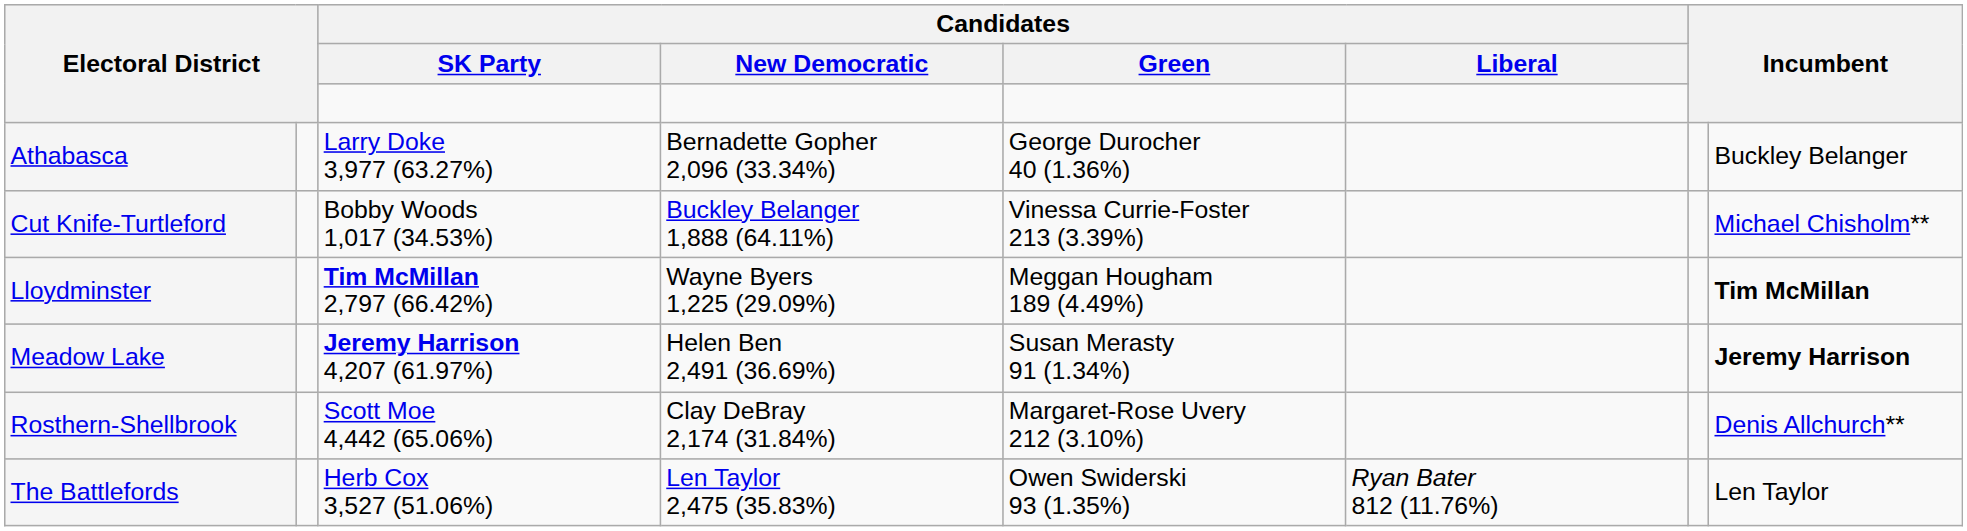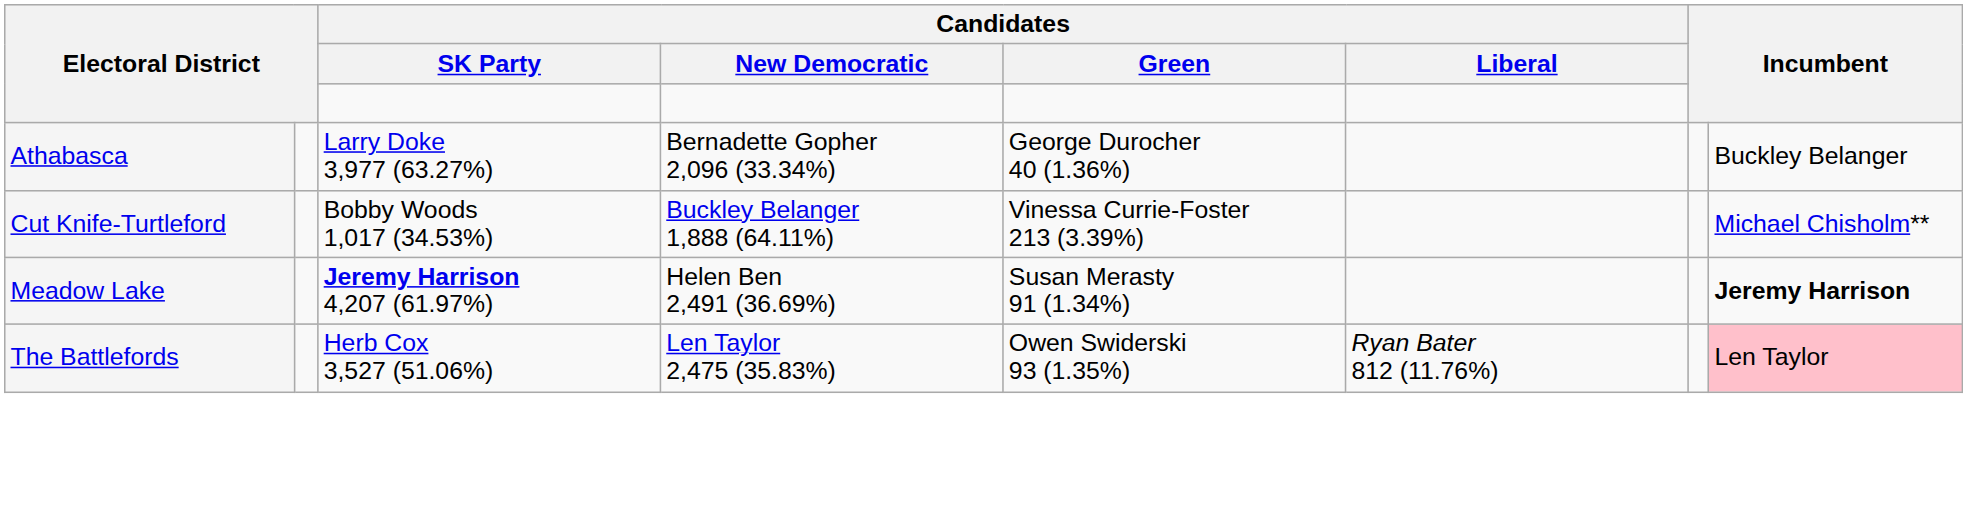 <table class="wikitable" style="width:100%;">
 <tr>
 <th style="width:16%;" rowspan="3" colspan="2">Electoral District</th>
 <th colspan=4>Candidates</th>
 <th style="width:14%;" rowspan="3" colspan="2">Incumbent</th>
 </tr>
 <tr>
 <th style="width:17.5%;"><a href='#'>SK Party</a></th>
 <th style="width:17.5%;"><a href='#'>New Democratic</a></th>
 <th style="width:17.5%;"><a href='#'>Green</a></th>
 <th style="width:17.5%;"><a href='#'>Liberal</a></th>
 </tr>
 <tr>
 <td width=17.5% > </td>
 <td width=17.5% > </td>
 <td width=17.5% > </td>
 <td width=17.5% > </td>
 </tr>
 <tr>
 <td style="background:whitesmoke;"><a href='#'>Athabasca</a></td>
 <td> </td>
 <td><a href='#'>Larry Doke</a> <br>3,977 (63.27%)</td>
 <td>Bernadette Gopher <br>2,096 (33.34%)</td>
 <td>George Durocher <br>40 (1.36%)</td>
 <td></td>
 <td> </td>
 <td>Buckley Belanger</td>
 </tr>
 <tr>
 <td style="background:whitesmoke;"><a href='#'>Cut Knife-Turtleford</a></td>
 <td> </td>
 <td>Bobby Woods <br>1,017 (34.53%)</td>
 <td><a href='#'>Buckley Belanger</a> <br>1,888 (64.11%)</td>
 <td>Vinessa Currie-Foster <br>213 (3.39%)</td>
 <td></td>
 <td> </td>
 <td><a href='#'>Michael Chisholm</a>**</td>
 </tr>
 <tr>
-<td style="background:whitesmoke;"><a href='#'>Lloydminster</a></td>
-<td> </td>
-<td><strong><a href='#'>Tim McMillan</a></strong> <br>2,797 (66.42%)</td>
-<td>Wayne Byers <br>1,225 (29.09%)</td>
-<td>Meggan Hougham <br>189 (4.49%)</td>
-<td></td>
-<td> </td>
-<td><strong>Tim McMillan</strong></td>
-</tr>
-<tr>
 <td style="background:whitesmoke;"><a href='#'>Meadow Lake</a></td>
 <td> </td>
 <td><strong><a href='#'>Jeremy Harrison</a></strong> <br>4,207 (61.97%)</td>
 <td>Helen Ben <br>2,491 (36.69%)</td>
 <td>Susan Merasty <br>91 (1.34%)</td>
 <td></td>
 <td> </td>
 <td><strong>Jeremy Harrison</strong></td>
 </tr>
 <tr>
-<td style="background:whitesmoke;"><a href='#'>Rosthern-Shellbrook</a></td>
-<td> </td>
-<td><a href='#'>Scott Moe</a> <br>4,442 (65.06%)</td>
-<td>Clay DeBray <br>2,174 (31.84%)</td>
-<td>Margaret-Rose Uvery <br>212 (3.10%)</td>
-<td></td>
-<td> </td>
-<td><a href='#'>Denis Allchurch</a>**</td>
-</tr>
-<tr>
 <td style="background:whitesmoke;"><a href='#'>The Battlefords</a></td>
 <td> </td>
 <td><a href='#'>Herb Cox</a> <br>3,527 (51.06%)</td>
 <td><a href='#'>Len Taylor</a> <br>2,475 (35.83%)</td>
 <td>Owen Swiderski <br>93 (1.35%)</td>
 <td><em>Ryan Bater</em> <br>812 (11.76%)</td>
 <td> </td>
-<td>Len Taylor</td>
+<td style="background: pink;">Len Taylor</td>
 </tr>
 </table>
